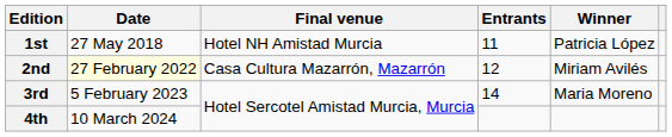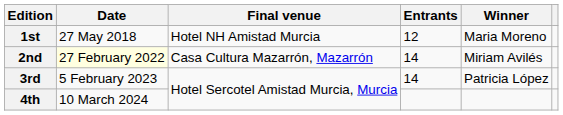 <table class="wikitable defaultcenter col2left col3left col5left" style="font-size:95%;">
 <tr>
 <th>Edition</th>
 <th>Date</th>
 <th>Final venue</th>
 <th>Entrants</th>
 <th>Winner</th>
 <th></th>
 </tr>
 <tr>
 <th>1st</th>
 <td>27 May 2018</td>
 <td>Hotel NH Amistad Murcia</td>
-<td>11</td>
-<td>Patricia López</td>
+<td>12</td>
+<td>Maria Moreno</td>
 <td></td>
 </tr>
 <tr>
 <th>2nd</th>
 <td style="background: lightyellow;">27 February 2022</td>
 <td>Casa Cultura Mazarrón, <a href='#'>Mazarrón</a></td>
-<td>12</td>
+<td>14</td>
 <td>Miriam Avilés</td>
 <td></td>
 </tr>
 <tr>
 <th>3rd</th>
 <td>5 February 2023</td>
 <td rowspan=2>Hotel Sercotel Amistad Murcia, <a href='#'>Murcia</a></td>
 <td>14</td>
-<td>Maria Moreno</td>
+<td>Patricia López</td>
 <td></td>
 </tr>
 <tr>
 <th>4th</th>
 <td>10 March 2024</td>
 <td></td>
 <td></td>
 <td></td>
 </tr>
 </table>
